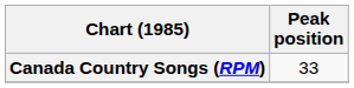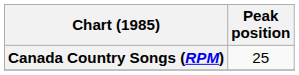 <table class="wikitable sortable plainrowheaders" style="text-align:center">
 <tr>
 <th scope="col">Chart (1985)</th>
 <th scope="col">Peak<br> position</th>
 </tr>
 <tr>
 <th scope="row">Canada Country Songs (<em><a href='#'>RPM</a></em>)</th>
-<td>33</td>
+<td>25</td>
 </tr>
 <tr>
 </tr>
 <tr>
 </tr>
 </table>
